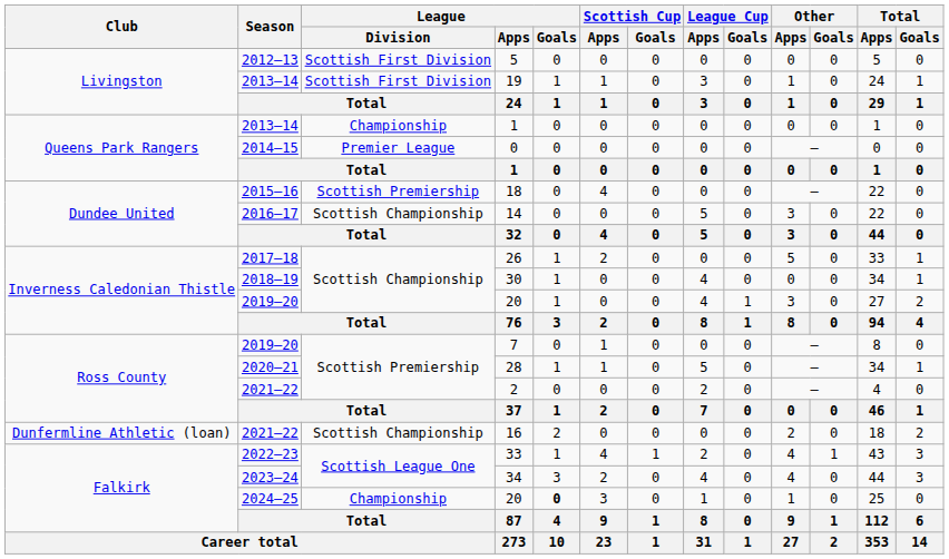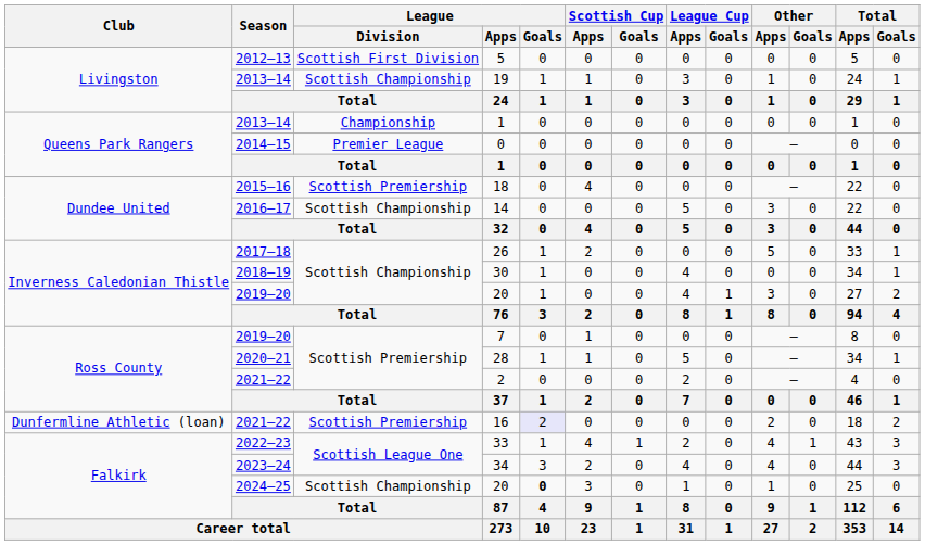 <table class="wikitable" style="text-align:center">
 <tr>
 <th rowspan=2>Club</th>
 <th rowspan=2>Season</th>
 <th colspan=3>League</th>
 <th colspan=2><a href='#'>Scottish Cup</a></th>
 <th colspan=2><a href='#'>League Cup</a></th>
 <th colspan=2>Other</th>
 <th colspan=2>Total</th>
 </tr>
 <tr>
 <th>Division</th>
 <th>Apps</th>
 <th>Goals</th>
 <th>Apps</th>
 <th>Goals</th>
 <th>Apps</th>
 <th>Goals</th>
 <th>Apps</th>
 <th>Goals</th>
 <th>Apps</th>
 <th>Goals</th>
 </tr>
 <tr>
 <td rowspan="3"><a href='#'>Livingston</a></td>
 <td><a href='#'>2012–13</a></td>
 <td><a href='#'>Scottish First Division</a></td>
 <td>5</td>
 <td>0</td>
 <td>0</td>
 <td>0</td>
 <td>0</td>
 <td>0</td>
 <td>0</td>
 <td>0</td>
 <td>5</td>
 <td>0</td>
 </tr>
 <tr>
 <td><a href='#'>2013–14</a></td>
-<td><a href='#'>Scottish First Division</a></td>
+<td><a href='#'>Scottish Championship</a></td>
 <td>19</td>
 <td>1</td>
 <td>1</td>
 <td>0</td>
 <td>3</td>
 <td>0</td>
 <td>1</td>
 <td>0</td>
 <td>24</td>
 <td>1</td>
 </tr>
 <tr>
 <th colspan="2">Total</th>
 <th>24</th>
 <th>1</th>
 <th>1</th>
 <th>0</th>
 <th>3</th>
 <th>0</th>
 <th>1</th>
 <th>0</th>
 <th>29</th>
 <th>1</th>
 </tr>
 <tr>
 <td rowspan="3"><a href='#'>Queens Park Rangers</a></td>
 <td><a href='#'>2013–14</a></td>
 <td><a href='#'>Championship</a></td>
 <td>1</td>
 <td>0</td>
 <td>0</td>
 <td>0</td>
 <td>0</td>
 <td>0</td>
 <td>0</td>
 <td>0</td>
 <td>1</td>
 <td>0</td>
 </tr>
 <tr>
 <td><a href='#'>2014–15</a></td>
 <td><a href='#'>Premier League</a></td>
 <td>0</td>
 <td>0</td>
 <td>0</td>
 <td>0</td>
 <td>0</td>
 <td>0</td>
 <td colspan="2">—</td>
 <td>0</td>
 <td>0</td>
 </tr>
 <tr>
 <th colspan="2">Total</th>
 <th>1</th>
 <th>0</th>
 <th>0</th>
 <th>0</th>
 <th>0</th>
 <th>0</th>
 <th>0</th>
 <th>0</th>
 <th>1</th>
 <th>0</th>
 </tr>
 <tr>
 <td rowspan="3"><a href='#'>Dundee United</a></td>
 <td><a href='#'>2015–16</a></td>
 <td><a href='#'>Scottish Premiership</a></td>
 <td>18</td>
 <td>0</td>
 <td>4</td>
 <td>0</td>
 <td>0</td>
 <td>0</td>
 <td colspan="2">—</td>
 <td>22</td>
 <td>0</td>
 </tr>
 <tr>
 <td><a href='#'>2016–17</a></td>
 <td>Scottish Championship</td>
 <td>14</td>
 <td>0</td>
 <td>0</td>
 <td>0</td>
 <td>5</td>
 <td>0</td>
 <td>3</td>
 <td>0</td>
 <td>22</td>
 <td>0</td>
 </tr>
 <tr>
 <th colspan="2">Total</th>
 <th>32</th>
 <th>0</th>
 <th>4</th>
 <th>0</th>
 <th>5</th>
 <th>0</th>
 <th>3</th>
 <th>0</th>
 <th>44</th>
 <th>0</th>
 </tr>
 <tr>
 <td rowspan="4"><a href='#'>Inverness Caledonian Thistle</a></td>
 <td><a href='#'>2017–18</a></td>
 <td rowspan="3">Scottish Championship</td>
 <td>26</td>
 <td>1</td>
 <td>2</td>
 <td>0</td>
 <td>0</td>
 <td>0</td>
 <td>5</td>
 <td>0</td>
 <td>33</td>
 <td>1</td>
 </tr>
 <tr>
 <td><a href='#'>2018–19</a></td>
 <td>30</td>
 <td>1</td>
 <td>0</td>
 <td>0</td>
 <td>4</td>
 <td>0</td>
 <td>0</td>
 <td>0</td>
 <td>34</td>
 <td>1</td>
 </tr>
 <tr>
 <td><a href='#'>2019–20</a></td>
 <td>20</td>
 <td>1</td>
 <td>0</td>
 <td>0</td>
 <td>4</td>
 <td>1</td>
 <td>3</td>
 <td>0</td>
 <td>27</td>
 <td>2</td>
 </tr>
 <tr>
 <th colspan="2">Total</th>
 <th>76</th>
 <th>3</th>
 <th>2</th>
 <th>0</th>
 <th>8</th>
 <th>1</th>
 <th>8</th>
 <th>0</th>
 <th>94</th>
 <th>4</th>
 </tr>
 <tr>
 <td rowspan="4"><a href='#'>Ross County</a></td>
 <td><a href='#'>2019–20</a></td>
 <td rowspan="3">Scottish Premiership</td>
 <td>7</td>
 <td>0</td>
 <td>1</td>
 <td>0</td>
 <td>0</td>
 <td>0</td>
 <td colspan="2">—</td>
 <td>8</td>
 <td>0</td>
 </tr>
 <tr>
 <td><a href='#'>2020–21</a></td>
 <td>28</td>
 <td>1</td>
 <td>1</td>
 <td>0</td>
 <td>5</td>
 <td>0</td>
 <td colspan="2">—</td>
 <td>34</td>
 <td>1</td>
 </tr>
 <tr>
 <td><a href='#'>2021–22</a></td>
 <td>2</td>
 <td>0</td>
 <td>0</td>
 <td>0</td>
 <td>2</td>
 <td>0</td>
 <td colspan="2">—</td>
 <td>4</td>
 <td>0</td>
 </tr>
 <tr>
 <th colspan=2>Total</th>
 <th>37</th>
 <th>1</th>
 <th>2</th>
 <th>0</th>
 <th>7</th>
 <th>0</th>
 <th>0</th>
 <th>0</th>
 <th>46</th>
 <th>1</th>
 </tr>
 <tr>
 <td><a href='#'>Dunfermline Athletic</a> (loan)</td>
 <td><a href='#'>2021–22</a></td>
-<td>Scottish Championship</td>
+<td><a href='#'>Scottish Premiership</a></td>
 <td>16</td>
-<td>2</td>
+<td style="background: lavender;">2</td>
 <td>0</td>
 <td>0</td>
 <td>0</td>
 <td>0</td>
 <td>2</td>
 <td>0</td>
 <td>18</td>
 <td>2</td>
 </tr>
 <tr>
 <td rowspan="4"><a href='#'>Falkirk</a></td>
 <td><a href='#'>2022–23</a></td>
 <td rowspan="2"><a href='#'>Scottish League One</a></td>
 <td>33</td>
 <td>1</td>
 <td>4</td>
 <td>1</td>
 <td>2</td>
 <td>0</td>
 <td>4</td>
 <td>1</td>
 <td>43</td>
 <td>3</td>
 </tr>
 <tr>
 <td><a href='#'>2023–24</a></td>
 <td>34</td>
 <td>3</td>
 <td>2</td>
 <td>0</td>
 <td>4</td>
 <td>0</td>
 <td>4</td>
 <td>0</td>
 <td>44</td>
 <td>3</td>
 </tr>
 <tr>
 <td><a href='#'>2024–25</a></td>
-<td><a href='#'>Championship</a></td>
+<td>Scottish Championship</td>
 <td>20</td>
 <td><strong>0</strong></td>
 <td>3</td>
 <td>0</td>
 <td>1</td>
 <td>0</td>
 <td>1</td>
 <td>0</td>
 <td>25</td>
 <td>0</td>
 </tr>
 <tr>
 <th colspan="2">Total</th>
 <th>87</th>
 <th>4</th>
 <th>9</th>
 <th>1</th>
 <th>8</th>
 <th>0</th>
 <th>9</th>
 <th>1</th>
 <th>112</th>
 <th>6</th>
 </tr>
 <tr>
 <th colspan="3">Career total</th>
 <th>273</th>
 <th>10</th>
 <th>23</th>
 <th>1</th>
 <th>31</th>
 <th>1</th>
 <th>27</th>
 <th>2</th>
 <th>353</th>
 <th>14</th>
 </tr>
 </table>
